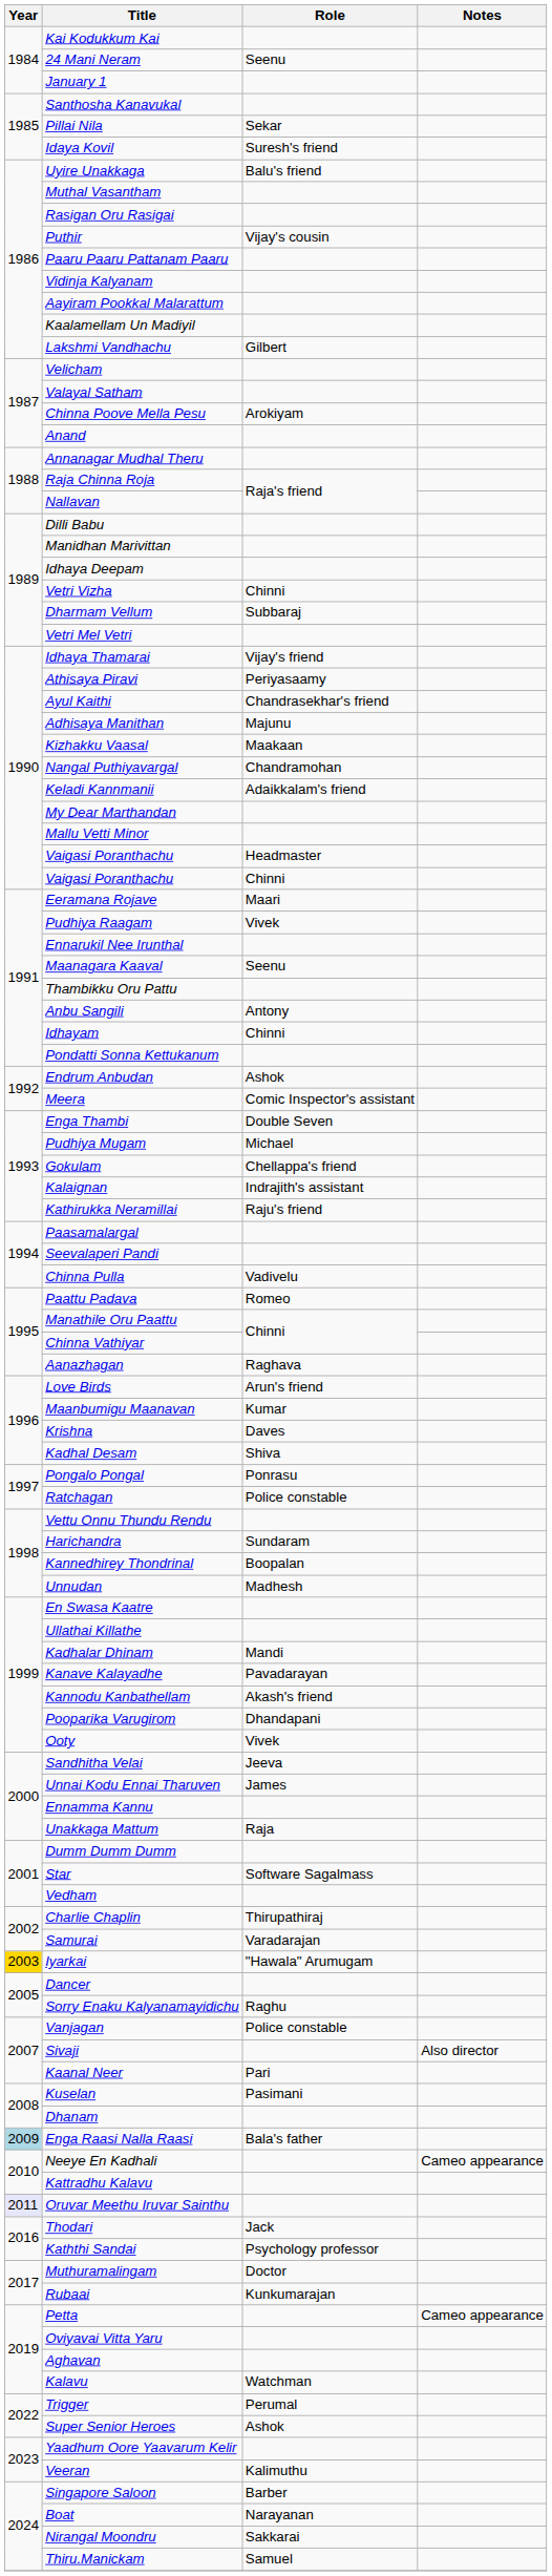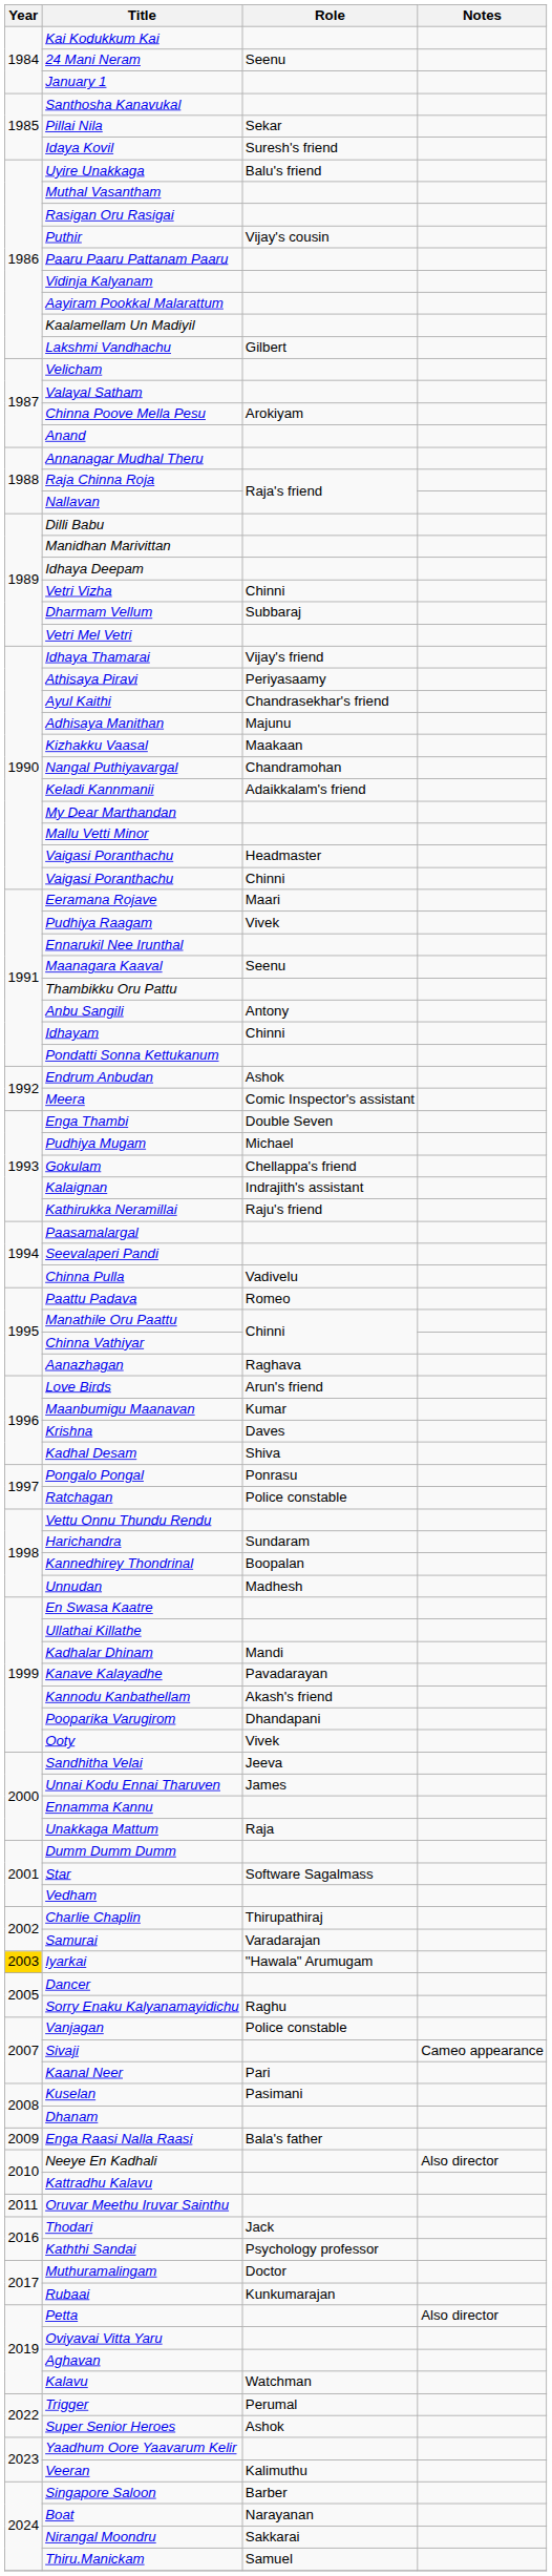 <table class="wikitable sortable">
 <tr>
 <th scope="col">Year</th>
 <th scope="col">Title</th>
 <th scope="col" class="unsortable">Role</th>
 <th scope="col" class="unsortable">Notes</th>
 </tr>
 <tr>
 <td rowspan="3">1984</td>
 <td><em><a href='#'>Kai Kodukkum Kai</a></em></td>
 <td></td>
 <td></td>
 </tr>
 <tr>
 <td><em><a href='#'>24 Mani Neram</a></em></td>
 <td>Seenu</td>
 <td></td>
 </tr>
 <tr>
 <td><em><a href='#'>January 1</a></em></td>
 <td></td>
 <td></td>
 </tr>
 <tr>
 <td rowspan="3">1985</td>
 <td><em><a href='#'>Santhosha Kanavukal</a></em></td>
 <td></td>
 <td></td>
 </tr>
 <tr>
 <td><em><a href='#'>Pillai Nila</a></em></td>
 <td>Sekar</td>
 <td></td>
 </tr>
 <tr>
 <td><em><a href='#'>Idaya Kovil</a></em></td>
 <td>Suresh's friend</td>
 <td></td>
 </tr>
 <tr>
 <td rowspan="9">1986</td>
 <td><em><a href='#'>Uyire Unakkaga</a></em></td>
 <td>Balu's friend</td>
 <td></td>
 </tr>
 <tr>
 <td><em><a href='#'>Muthal Vasantham</a></em></td>
 <td></td>
 <td></td>
 </tr>
 <tr>
 <td><em><a href='#'>Rasigan Oru Rasigai</a></em></td>
 <td></td>
 <td></td>
 </tr>
 <tr>
 <td><em><a href='#'>Puthir</a></em></td>
 <td>Vijay's cousin</td>
 <td></td>
 </tr>
 <tr>
 <td><em><a href='#'>Paaru Paaru Pattanam Paaru</a></em></td>
 <td></td>
 <td></td>
 </tr>
 <tr>
 <td><em><a href='#'>Vidinja Kalyanam</a></em></td>
 <td></td>
 <td></td>
 </tr>
 <tr>
 <td><em><a href='#'>Aayiram Pookkal Malarattum</a></em></td>
 <td></td>
 <td></td>
 </tr>
 <tr>
 <td><em>Kaalamellam Un Madiyil</em></td>
 <td></td>
 <td></td>
 </tr>
 <tr>
 <td><em><a href='#'>Lakshmi Vandhachu</a></em></td>
 <td>Gilbert</td>
 <td></td>
 </tr>
 <tr>
 <td rowspan="4">1987</td>
 <td><em><a href='#'>Velicham</a></em></td>
 <td></td>
 <td></td>
 </tr>
 <tr>
 <td><em><a href='#'>Valayal Satham</a></em></td>
 <td></td>
 <td></td>
 </tr>
 <tr>
 <td><em><a href='#'>Chinna Poove Mella Pesu</a></em></td>
 <td>Arokiyam</td>
 <td></td>
 </tr>
 <tr>
 <td><em><a href='#'>Anand</a></em></td>
 <td></td>
 <td></td>
 </tr>
 <tr>
 <td rowspan="3">1988</td>
 <td><em><a href='#'>Annanagar Mudhal Theru</a></em></td>
 <td></td>
 <td></td>
 </tr>
 <tr>
 <td><em><a href='#'>Raja Chinna Roja</a></em></td>
 <td rowspan="2">Raja's friend</td>
 <td></td>
 </tr>
 <tr>
 <td><em><a href='#'>Nallavan</a></em></td>
 <td></td>
 </tr>
 <tr>
 <td rowspan="6">1989</td>
 <td><em>Dilli Babu</em></td>
 <td></td>
 <td></td>
 </tr>
 <tr>
 <td><em>Manidhan Marivittan</em></td>
 <td></td>
 <td></td>
 </tr>
 <tr>
 <td><em>Idhaya Deepam</em></td>
 <td></td>
 <td></td>
 </tr>
 <tr>
 <td><em><a href='#'>Vetri Vizha</a></em></td>
 <td>Chinni</td>
 <td></td>
 </tr>
 <tr>
 <td><em><a href='#'>Dharmam Vellum</a></em></td>
 <td>Subbaraj</td>
 <td></td>
 </tr>
 <tr>
 <td><em><a href='#'>Vetri Mel Vetri</a></em></td>
 <td></td>
 <td></td>
 </tr>
 <tr>
 <td rowspan="11">1990</td>
 <td><em><a href='#'>Idhaya Thamarai</a></em></td>
 <td>Vijay's friend</td>
 <td></td>
 </tr>
 <tr>
 <td><em><a href='#'>Athisaya Piravi</a></em></td>
 <td>Periyasaamy</td>
 <td></td>
 </tr>
 <tr>
 <td><em><a href='#'>Ayul Kaithi</a></em></td>
 <td>Chandrasekhar's friend</td>
 <td></td>
 </tr>
 <tr>
 <td><em><a href='#'>Adhisaya Manithan</a></em></td>
 <td>Majunu</td>
 <td></td>
 </tr>
 <tr>
 <td><em><a href='#'>Kizhakku Vaasal</a></em></td>
 <td>Maakaan</td>
 <td></td>
 </tr>
 <tr>
 <td><em><a href='#'>Nangal Puthiyavargal</a></em></td>
 <td>Chandramohan</td>
 <td></td>
 </tr>
 <tr>
 <td><em><a href='#'>Keladi Kannmanii</a></em></td>
 <td>Adaikkalam's friend</td>
 <td></td>
 </tr>
 <tr>
 <td><em><a href='#'>My Dear Marthandan</a></em></td>
 <td></td>
 <td></td>
 </tr>
 <tr>
 <td><em><a href='#'>Mallu Vetti Minor</a></em></td>
 <td></td>
 <td></td>
 </tr>
 <tr>
 <td><em><a href='#'>Vaigasi Poranthachu</a></em></td>
 <td>Headmaster</td>
 <td></td>
 </tr>
 <tr>
 <td><em><a href='#'>Vaigasi Poranthachu</a></em></td>
 <td>Chinni</td>
 <td></td>
 </tr>
 <tr>
 <td rowspan="8">1991</td>
 <td><em><a href='#'>Eeramana Rojave</a></em></td>
 <td>Maari</td>
 <td></td>
 </tr>
 <tr>
 <td><em><a href='#'>Pudhiya Raagam</a></em></td>
 <td>Vivek</td>
 <td></td>
 </tr>
 <tr>
 <td><em><a href='#'>Ennarukil Nee Irunthal</a></em></td>
 <td></td>
 <td></td>
 </tr>
 <tr>
 <td><em><a href='#'>Maanagara Kaaval</a></em></td>
 <td>Seenu</td>
 <td></td>
 </tr>
 <tr>
 <td><em>Thambikku Oru Pattu</em></td>
 <td></td>
 <td></td>
 </tr>
 <tr>
 <td><em><a href='#'>Anbu Sangili</a></em></td>
 <td>Antony</td>
 <td></td>
 </tr>
 <tr>
 <td><em><a href='#'>Idhayam</a></em></td>
 <td>Chinni</td>
 <td></td>
 </tr>
 <tr>
 <td><em><a href='#'>Pondatti Sonna Kettukanum</a></em></td>
 <td></td>
 <td></td>
 </tr>
 <tr>
 <td rowspan="2">1992</td>
 <td><em><a href='#'>Endrum Anbudan</a></em></td>
 <td>Ashok</td>
 <td></td>
 </tr>
 <tr>
 <td><em><a href='#'>Meera</a></em></td>
 <td>Comic Inspector's assistant</td>
 <td></td>
 </tr>
 <tr>
 <td rowspan="5">1993</td>
 <td><em><a href='#'>Enga Thambi</a></em></td>
 <td>Double Seven</td>
 <td></td>
 </tr>
 <tr>
 <td><em><a href='#'>Pudhiya Mugam</a></em></td>
 <td>Michael</td>
 <td></td>
 </tr>
 <tr>
 <td><em><a href='#'>Gokulam</a></em></td>
 <td>Chellappa's friend</td>
 <td></td>
 </tr>
 <tr>
 <td><em><a href='#'>Kalaignan</a></em></td>
 <td>Indrajith's assistant</td>
 <td></td>
 </tr>
 <tr>
 <td><em><a href='#'>Kathirukka Neramillai</a></em></td>
 <td>Raju's friend</td>
 <td></td>
 </tr>
 <tr>
 <td rowspan="3">1994</td>
 <td><em><a href='#'>Paasamalargal</a></em></td>
 <td></td>
 <td></td>
 </tr>
 <tr>
 <td><em><a href='#'>Seevalaperi Pandi</a></em></td>
 <td></td>
 <td></td>
 </tr>
 <tr>
 <td><em><a href='#'>Chinna Pulla</a></em></td>
 <td>Vadivelu</td>
 <td></td>
 </tr>
 <tr>
 <td rowspan="4">1995</td>
 <td><em><a href='#'>Paattu Padava</a></em></td>
 <td>Romeo</td>
 <td></td>
 </tr>
 <tr>
 <td><em><a href='#'>Manathile Oru Paattu</a></em></td>
 <td rowspan="2">Chinni</td>
 <td></td>
 </tr>
 <tr>
 <td><em><a href='#'>Chinna Vathiyar</a></em></td>
 <td></td>
 </tr>
 <tr>
 <td><em><a href='#'>Aanazhagan</a></em></td>
 <td>Raghava</td>
 <td></td>
 </tr>
 <tr>
 <td rowspan="4">1996</td>
 <td><em><a href='#'>Love Birds</a></em></td>
 <td>Arun's friend</td>
 <td></td>
 </tr>
 <tr>
 <td><em><a href='#'>Maanbumigu Maanavan</a></em></td>
 <td>Kumar</td>
 <td></td>
 </tr>
 <tr>
 <td><em><a href='#'>Krishna</a></em></td>
 <td>Daves</td>
 <td></td>
 </tr>
 <tr>
 <td><em><a href='#'>Kadhal Desam</a></em></td>
 <td>Shiva</td>
 <td></td>
 </tr>
 <tr>
 <td rowspan="2">1997</td>
 <td><em><a href='#'>Pongalo Pongal</a></em></td>
 <td>Ponrasu</td>
 <td></td>
 </tr>
 <tr>
 <td><em><a href='#'>Ratchagan</a></em></td>
 <td>Police constable</td>
 <td></td>
 </tr>
 <tr>
 <td rowspan="4">1998</td>
 <td><em><a href='#'>Vettu Onnu Thundu Rendu</a></em></td>
 <td></td>
 <td></td>
 </tr>
 <tr>
 <td><em><a href='#'>Harichandra</a></em></td>
 <td>Sundaram</td>
 <td></td>
 </tr>
 <tr>
 <td><em><a href='#'>Kannedhirey Thondrinal</a></em></td>
 <td>Boopalan</td>
 <td></td>
 </tr>
 <tr>
 <td><em><a href='#'>Unnudan</a></em></td>
 <td>Madhesh</td>
 <td></td>
 </tr>
 <tr>
 <td rowspan="7">1999</td>
 <td><em><a href='#'>En Swasa Kaatre</a></em></td>
 <td></td>
 <td></td>
 </tr>
 <tr>
 <td><em><a href='#'>Ullathai Killathe</a></em></td>
 <td></td>
 <td></td>
 </tr>
 <tr>
 <td><em><a href='#'>Kadhalar Dhinam</a></em></td>
 <td>Mandi</td>
 <td></td>
 </tr>
 <tr>
 <td><em><a href='#'>Kanave Kalayadhe</a></em></td>
 <td>Pavadarayan</td>
 <td></td>
 </tr>
 <tr>
 <td><em><a href='#'>Kannodu Kanbathellam</a></em></td>
 <td>Akash's friend</td>
 <td></td>
 </tr>
 <tr>
 <td><em><a href='#'>Pooparika Varugirom</a></em></td>
 <td>Dhandapani</td>
 <td></td>
 </tr>
 <tr>
 <td><em><a href='#'>Ooty</a></em></td>
 <td>Vivek</td>
 <td></td>
 </tr>
 <tr>
 <td rowspan="4">2000</td>
 <td><em><a href='#'>Sandhitha Velai</a></em></td>
 <td>Jeeva</td>
 <td></td>
 </tr>
 <tr>
 <td><em><a href='#'>Unnai Kodu Ennai Tharuven</a></em></td>
 <td>James</td>
 <td></td>
 </tr>
 <tr>
 <td><em><a href='#'>Ennamma Kannu</a></em></td>
 <td></td>
 <td></td>
 </tr>
 <tr>
 <td><em><a href='#'>Unakkaga Mattum</a></em></td>
 <td>Raja</td>
 <td></td>
 </tr>
 <tr>
 <td rowspan="3">2001</td>
 <td><em><a href='#'>Dumm Dumm Dumm</a></em></td>
 <td></td>
 <td></td>
 </tr>
 <tr>
 <td><em><a href='#'>Star</a></em></td>
 <td>Software Sagalmass</td>
 <td></td>
 </tr>
 <tr>
 <td><em><a href='#'>Vedham</a></em></td>
 <td></td>
 <td></td>
 </tr>
 <tr>
 <td rowspan="2">2002</td>
 <td><em><a href='#'>Charlie Chaplin</a></em></td>
 <td>Thirupathiraj</td>
 <td></td>
 </tr>
 <tr>
 <td><em><a href='#'>Samurai</a></em></td>
 <td>Varadarajan</td>
 <td></td>
 </tr>
 <tr>
 <td style="background: gold;">2003</td>
 <td><em><a href='#'>Iyarkai</a></em></td>
 <td>"Hawala" Arumugam</td>
 <td></td>
 </tr>
 <tr>
 <td rowspan="2">2005</td>
 <td><em><a href='#'>Dancer</a></em></td>
 <td></td>
 <td></td>
 </tr>
 <tr>
 <td><em><a href='#'>Sorry Enaku Kalyanamayidichu</a></em></td>
 <td>Raghu</td>
 <td></td>
 </tr>
 <tr>
 <td rowspan="3">2007</td>
 <td><em><a href='#'>Vanjagan</a></em></td>
 <td>Police constable</td>
 <td></td>
 </tr>
 <tr>
 <td><em><a href='#'>Sivaji</a></em></td>
 <td></td>
-<td>Also director</td>
+<td>Cameo appearance</td>
 </tr>
 <tr>
 <td><em><a href='#'>Kaanal Neer</a></em></td>
 <td>Pari</td>
 <td></td>
 </tr>
 <tr>
 <td rowspan="2">2008</td>
 <td><em><a href='#'>Kuselan</a></em></td>
 <td>Pasimani</td>
 <td></td>
 </tr>
 <tr>
 <td><em><a href='#'>Dhanam</a></em></td>
 <td></td>
 <td></td>
 </tr>
 <tr>
-<td style="background: lightblue;">2009</td>
+<td>2009</td>
 <td><em><a href='#'>Enga Raasi Nalla Raasi</a></em></td>
 <td>Bala's father</td>
 <td></td>
 </tr>
 <tr>
 <td rowspan="2">2010</td>
 <td><em>Neeye En Kadhali</em></td>
 <td></td>
-<td>Cameo appearance</td>
+<td>Also director</td>
 </tr>
 <tr>
 <td><em><a href='#'>Kattradhu Kalavu</a></em></td>
 <td></td>
 <td></td>
 </tr>
 <tr>
-<td style="background: lavender;">2011</td>
+<td>2011</td>
 <td><em><a href='#'>Oruvar Meethu Iruvar Sainthu</a></em></td>
 <td></td>
 <td></td>
 </tr>
 <tr>
 <td rowspan="2">2016</td>
 <td><em><a href='#'>Thodari</a></em></td>
 <td>Jack</td>
 <td></td>
 </tr>
 <tr>
 <td><em><a href='#'>Kaththi Sandai</a></em></td>
 <td>Psychology professor</td>
 <td></td>
 </tr>
 <tr>
 <td rowspan="2">2017</td>
 <td><em><a href='#'>Muthuramalingam</a></em></td>
 <td>Doctor</td>
 <td></td>
 </tr>
 <tr>
 <td><em><a href='#'>Rubaai</a></em></td>
 <td>Kunkumarajan</td>
 <td></td>
 </tr>
 <tr>
 <td rowspan="4">2019</td>
 <td><em><a href='#'>Petta</a></em></td>
 <td></td>
-<td>Cameo appearance</td>
+<td>Also director</td>
 </tr>
 <tr>
 <td><em><a href='#'>Oviyavai Vitta Yaru</a></em></td>
 <td></td>
 <td></td>
 </tr>
 <tr>
 <td><em><a href='#'>Aghavan</a></em></td>
 <td></td>
 <td></td>
 </tr>
 <tr>
 <td><em><a href='#'>Kalavu</a></em></td>
 <td>Watchman</td>
 <td></td>
 </tr>
 <tr>
 <td rowspan="2">2022</td>
 <td><em><a href='#'>Trigger</a></em></td>
 <td>Perumal</td>
 <td></td>
 </tr>
 <tr>
 <td><em><a href='#'>Super Senior Heroes</a></em></td>
 <td>Ashok</td>
 <td></td>
 </tr>
 <tr>
 <td rowspan="2">2023</td>
 <td><em><a href='#'>Yaadhum Oore Yaavarum Kelir</a></em></td>
 <td></td>
 <td></td>
 </tr>
 <tr>
 <td><em><a href='#'>Veeran</a></em></td>
 <td>Kalimuthu</td>
 <td></td>
 </tr>
 <tr>
 <td rowspan="4">2024</td>
 <td><em><a href='#'>Singapore Saloon</a></em></td>
 <td>Barber</td>
 <td></td>
 </tr>
 <tr>
 <td><em><a href='#'>Boat</a></em></td>
 <td>Narayanan</td>
 <td></td>
 </tr>
 <tr>
 <td><em><a href='#'>Nirangal Moondru</a></em></td>
 <td>Sakkarai</td>
 <td></td>
 </tr>
 <tr>
 <td><em><a href='#'>Thiru.Manickam</a></em></td>
 <td>Samuel</td>
 <td></td>
 </tr>
 <tr>
 </tr>
 </table>
